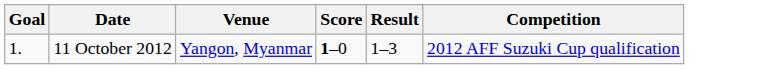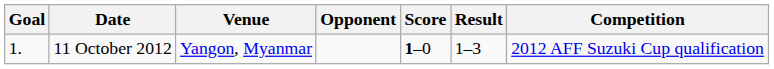 <table class="wikitable" style="font-size:90%;">
 <tr>
 <th>Goal</th>
 <th>Date</th>
 <th>Venue</th>
+<th>Opponent</th>
 <th>Score</th>
 <th>Result</th>
 <th>Competition</th>
 </tr>
 <tr>
 <td>1.</td>
 <td>11 October 2012</td>
 <td><a href='#'>Yangon</a>, <a href='#'>Myanmar</a></td>
+<td></td>
 <td><strong>1</strong>–0</td>
 <td>1–3</td>
 <td><a href='#'>2012 AFF Suzuki Cup qualification</a></td>
 </tr>
 </table>
